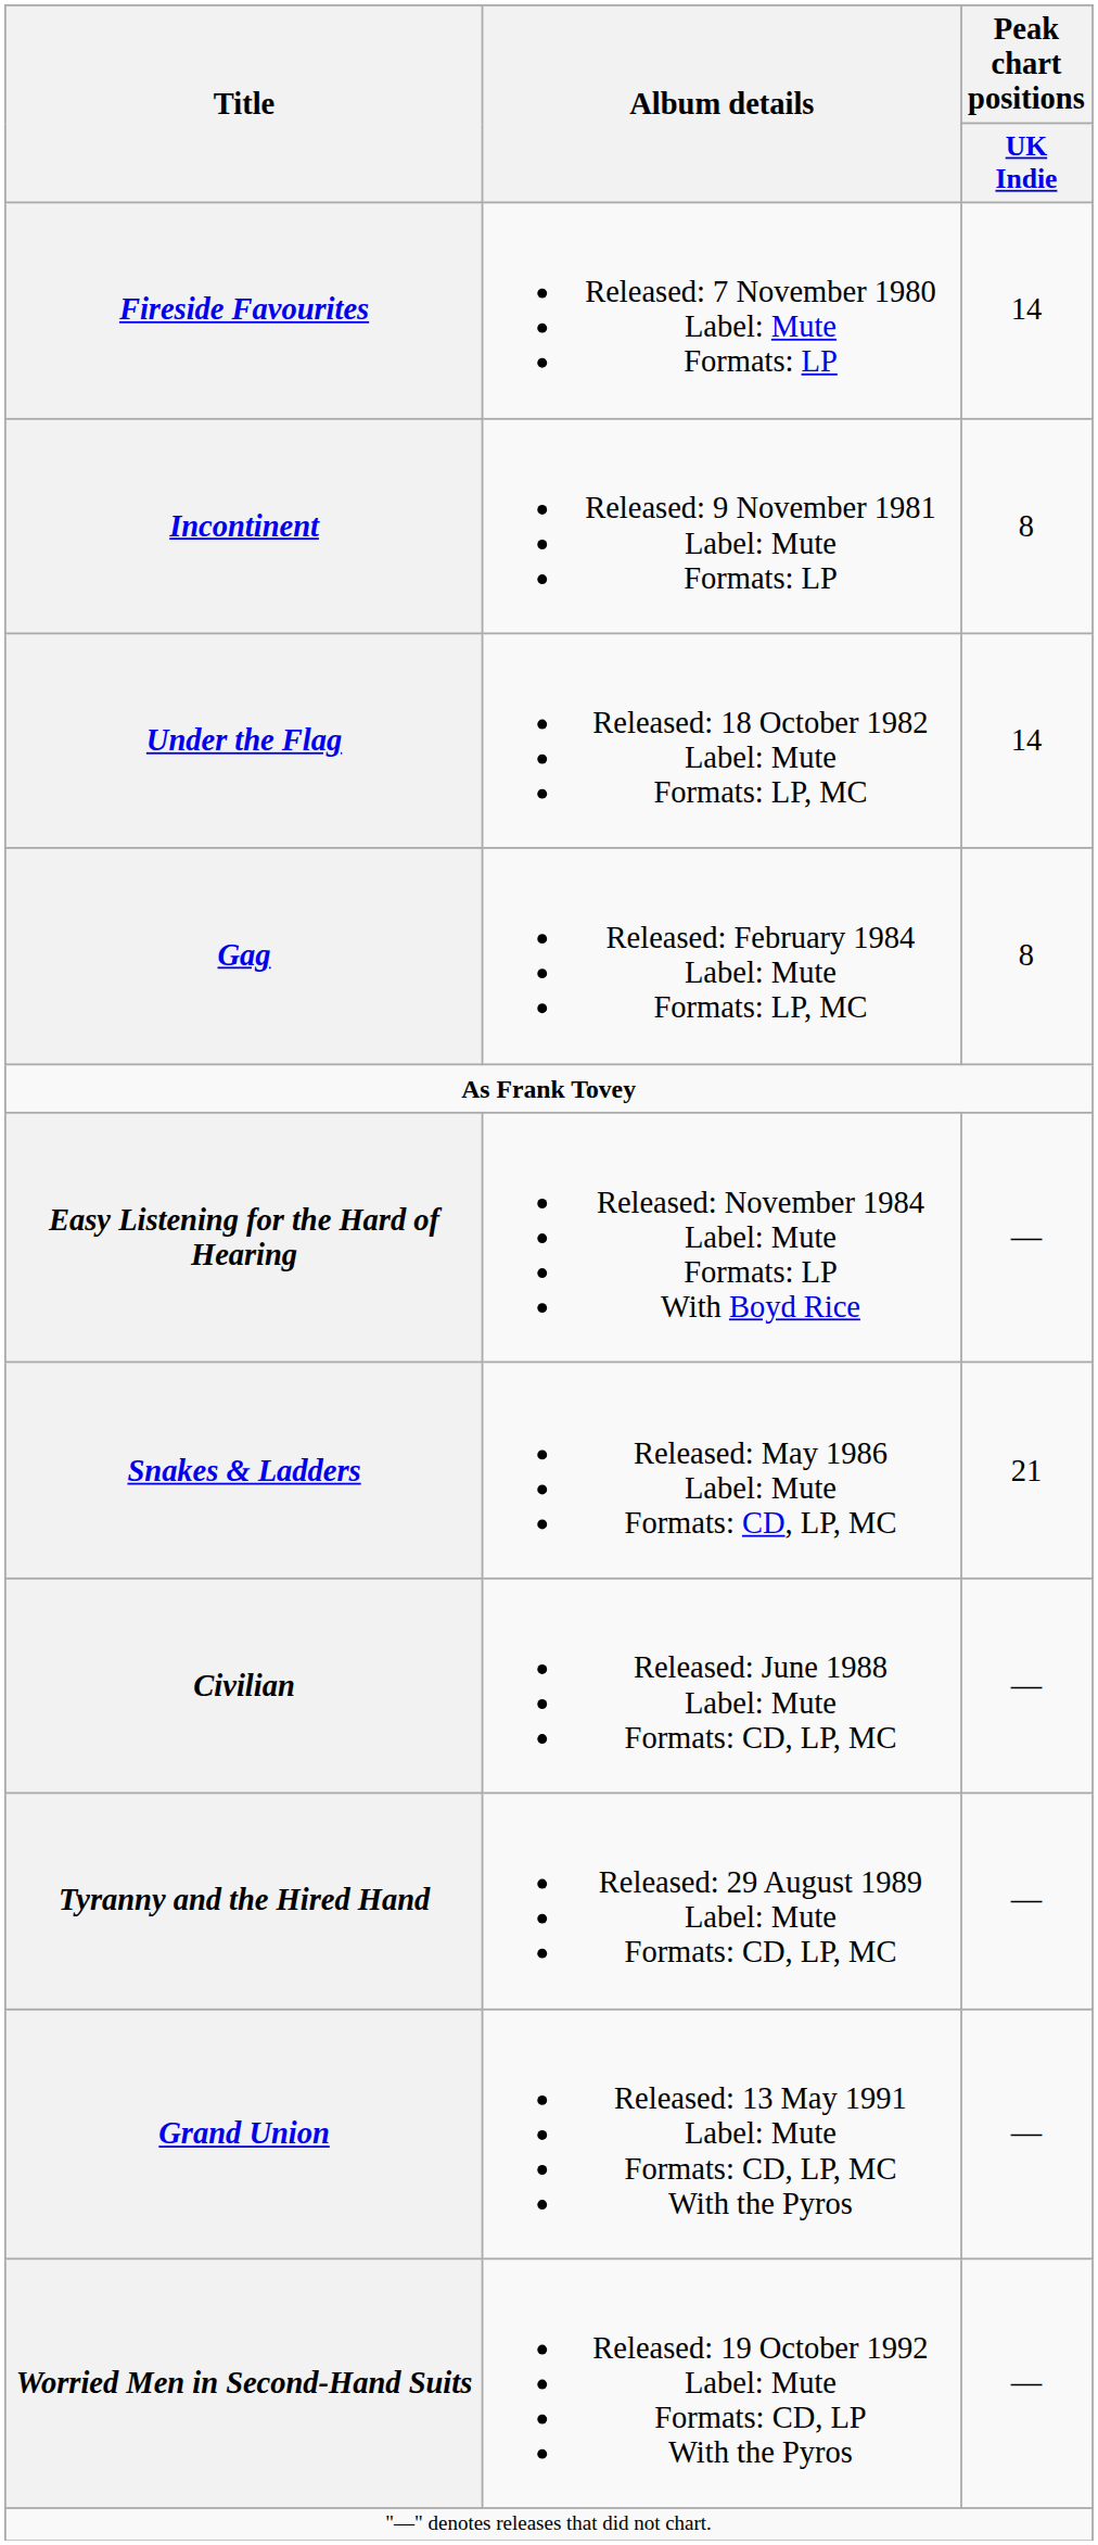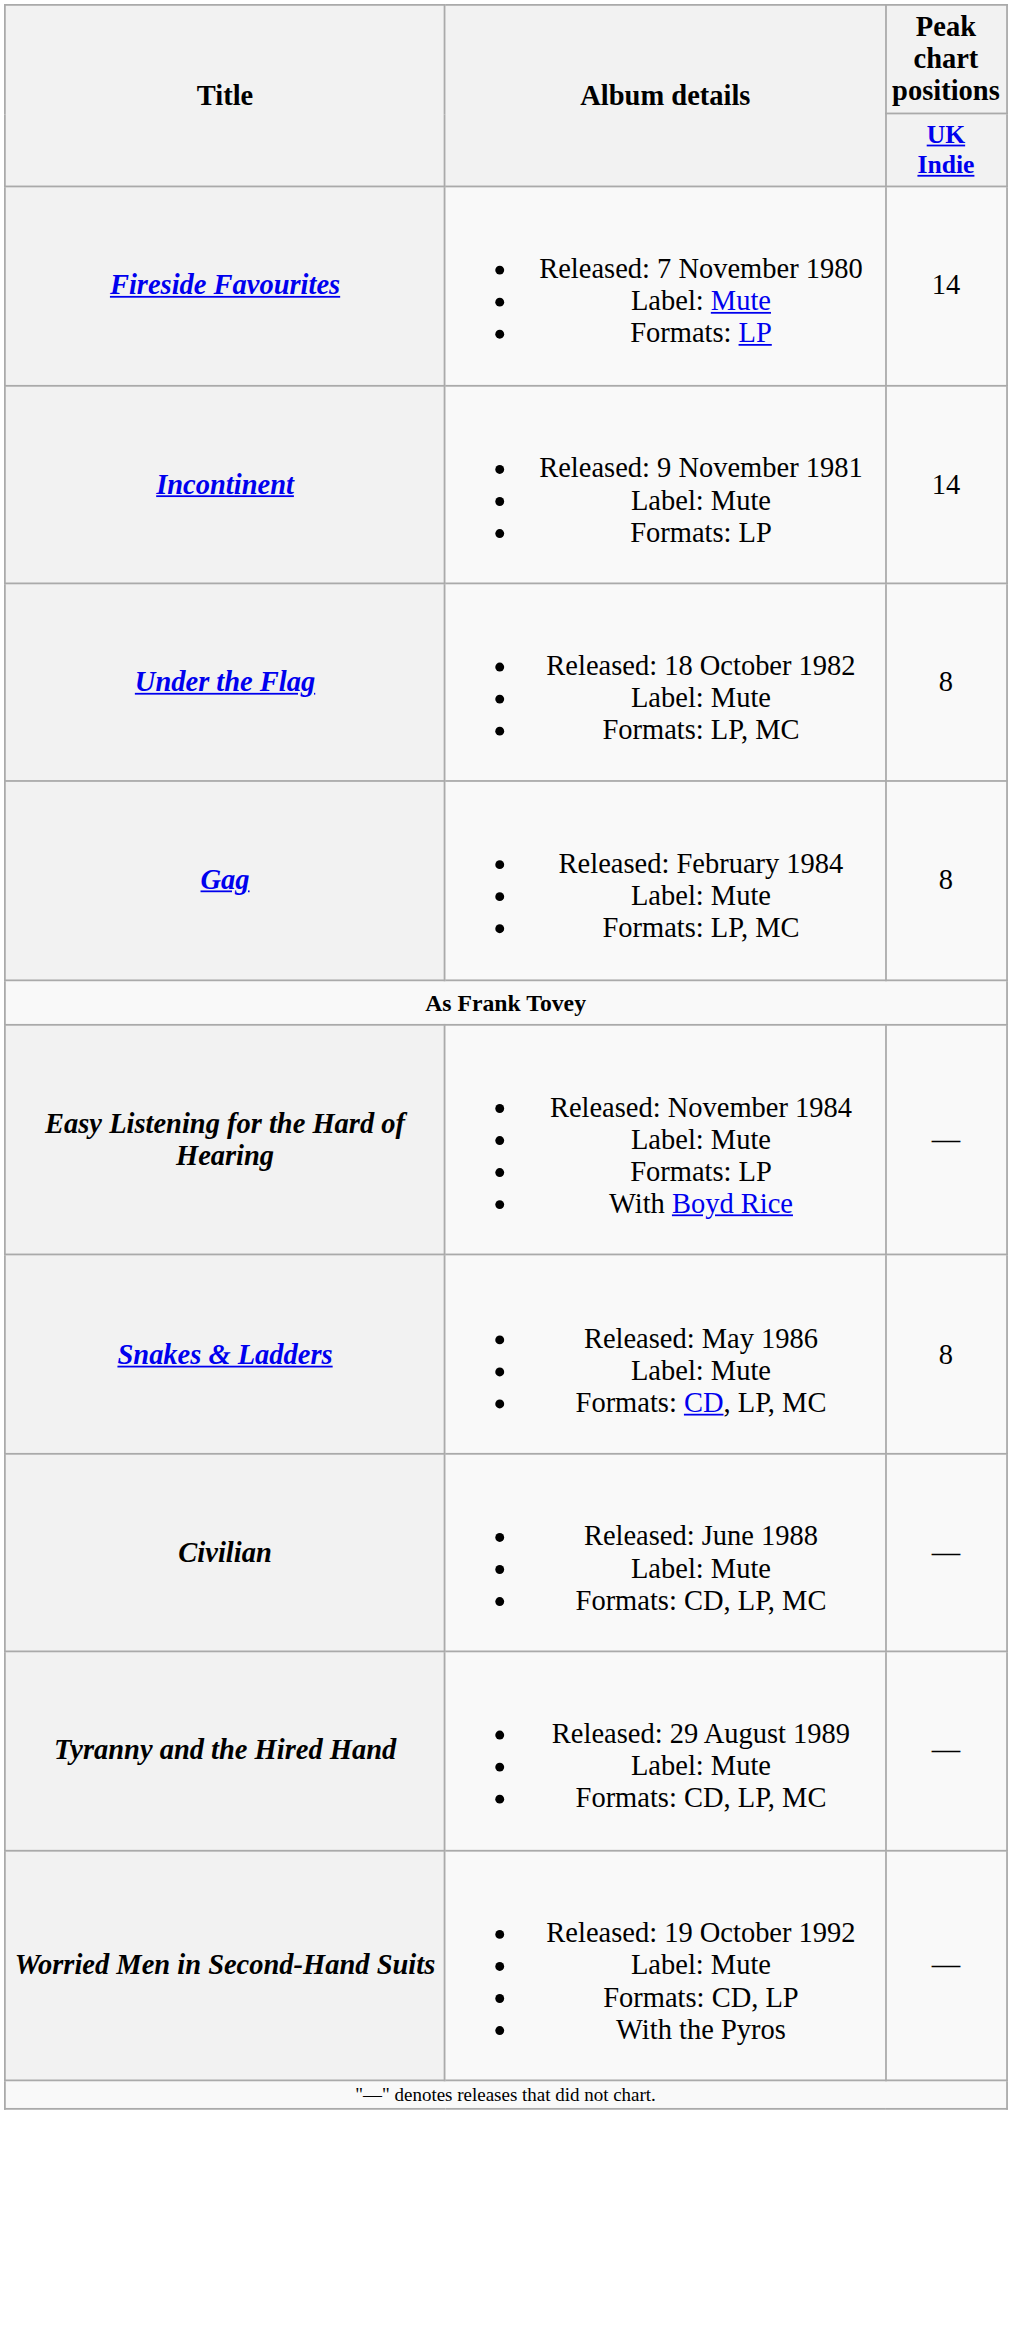 <table class="wikitable plainrowheaders" style="text-align:center;">
 <tr>
 <th rowspan="2" scope="col" style="width:15em;">Title</th>
 <th rowspan="2" scope="col" style="width:15em;">Album details</th>
 <th>Peak chart positions</th>
 </tr>
 <tr>
 <th scope="col" style="width:2em;font-size:90%;"><a href='#'>UK<br>Indie</a><br></th>
 </tr>
 <tr>
 <th scope="row"><em><a href='#'>Fireside Favourites</a></em></th>
 <td><br><ul><li>Released: 7 November 1980</li><li>Label: <a href='#'>Mute</a></li><li>Formats: <a href='#'>LP</a></li></ul></td>
 <td>14</td>
 </tr>
 <tr>
 <th scope="row"><em><a href='#'>Incontinent</a></em></th>
 <td><br><ul><li>Released: 9 November 1981</li><li>Label: Mute</li><li>Formats: LP</li></ul></td>
-<td>8</td>
+<td>14</td>
 </tr>
 <tr>
 <th scope="row"><em><a href='#'>Under the Flag</a></em></th>
 <td><br><ul><li>Released: 18 October 1982</li><li>Label: Mute</li><li>Formats: LP, MC</li></ul></td>
-<td>14</td>
+<td>8</td>
 </tr>
 <tr>
 <th scope="row"><em><a href='#'>Gag</a></em></th>
 <td><br><ul><li>Released: February 1984</li><li>Label: Mute</li><li>Formats: LP, MC</li></ul></td>
 <td>8</td>
 </tr>
 <tr>
 <td colspan="3" align="center"><small><strong>As Frank Tovey</strong></small></td>
 </tr>
 <tr>
 <th scope="row"><em>Easy Listening for the Hard of Hearing</em></th>
 <td><br><ul><li>Released: November 1984</li><li>Label: Mute</li><li>Formats: LP</li><li>With <a href='#'>Boyd Rice</a></li></ul></td>
 <td>—</td>
 </tr>
 <tr>
 <th scope="row"><em><a href='#'>Snakes & Ladders</a></em></th>
 <td><br><ul><li>Released: May 1986</li><li>Label: Mute</li><li>Formats: <a href='#'>CD</a>, LP, MC</li></ul></td>
-<td>21</td>
+<td>8</td>
 </tr>
 <tr>
 <th scope="row"><em>Civilian</em></th>
 <td><br><ul><li>Released: June 1988</li><li>Label: Mute</li><li>Formats: CD, LP, MC</li></ul></td>
 <td>—</td>
 </tr>
 <tr>
 <th scope="row"><em>Tyranny and the Hired Hand</em></th>
 <td><br><ul><li>Released: 29 August 1989</li><li>Label: Mute</li><li>Formats: CD, LP, MC</li></ul></td>
 <td>—</td>
 </tr>
 <tr>
-<th scope="row"><em><a href='#'>Grand Union</a></em></th>
-<td><br><ul><li>Released: 13 May 1991</li><li>Label: Mute</li><li>Formats: CD, LP, MC</li><li>With the Pyros</li></ul></td>
-<td>—</td>
-</tr>
-<tr>
 <th scope="row"><em>Worried Men in Second-Hand Suits</em></th>
 <td><br><ul><li>Released: 19 October 1992</li><li>Label: Mute</li><li>Formats: CD, LP</li><li>With the Pyros</li></ul></td>
 <td>—</td>
 </tr>
 <tr>
 <td colspan="3" style="font-size:8pt">"—" denotes releases that did not chart.</td>
 </tr>
 </table>
